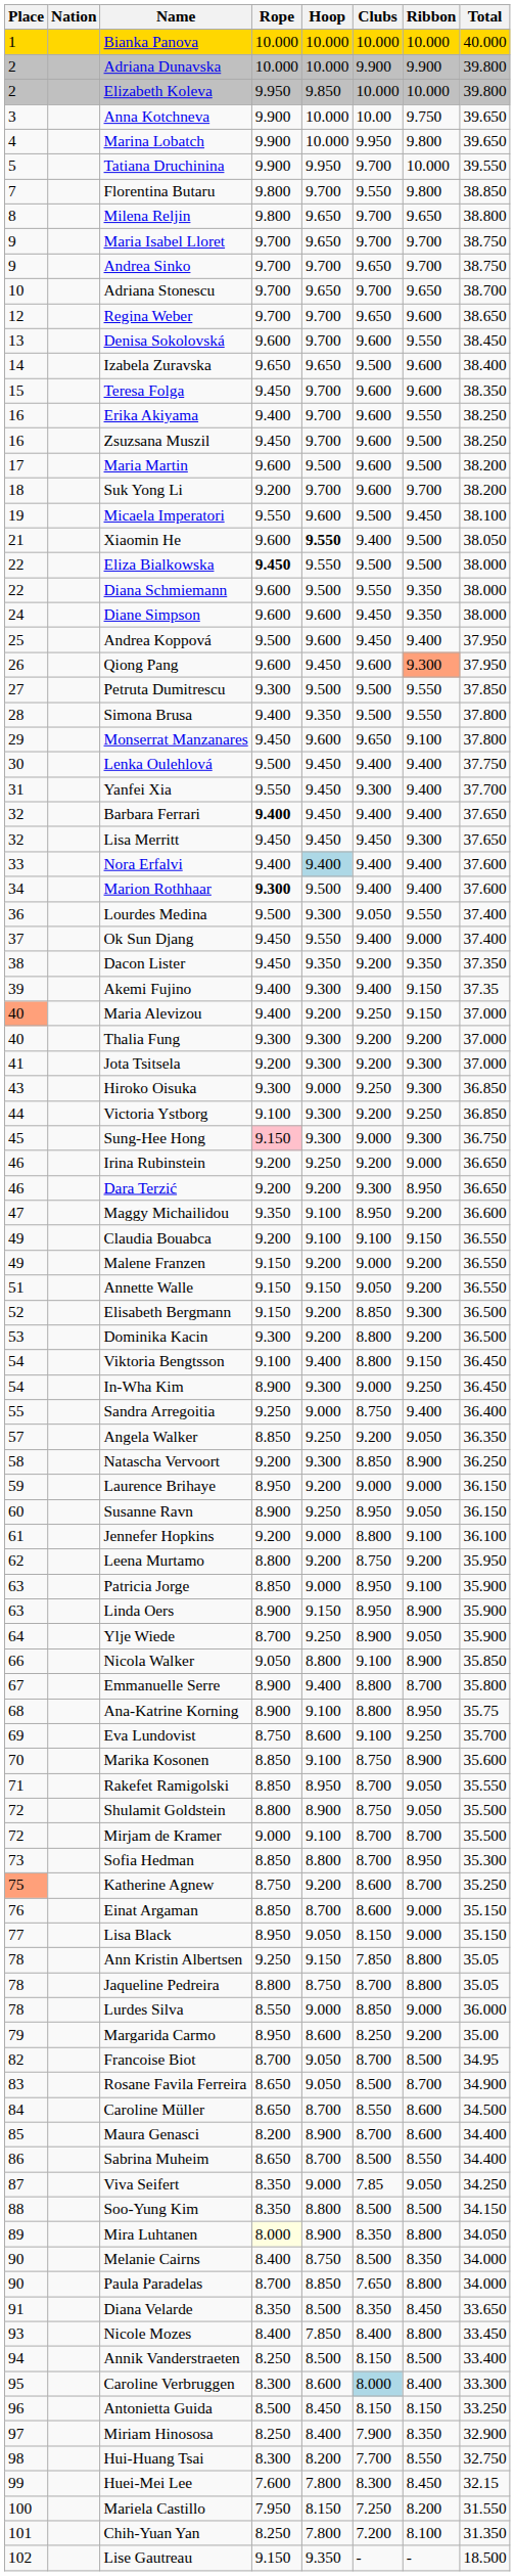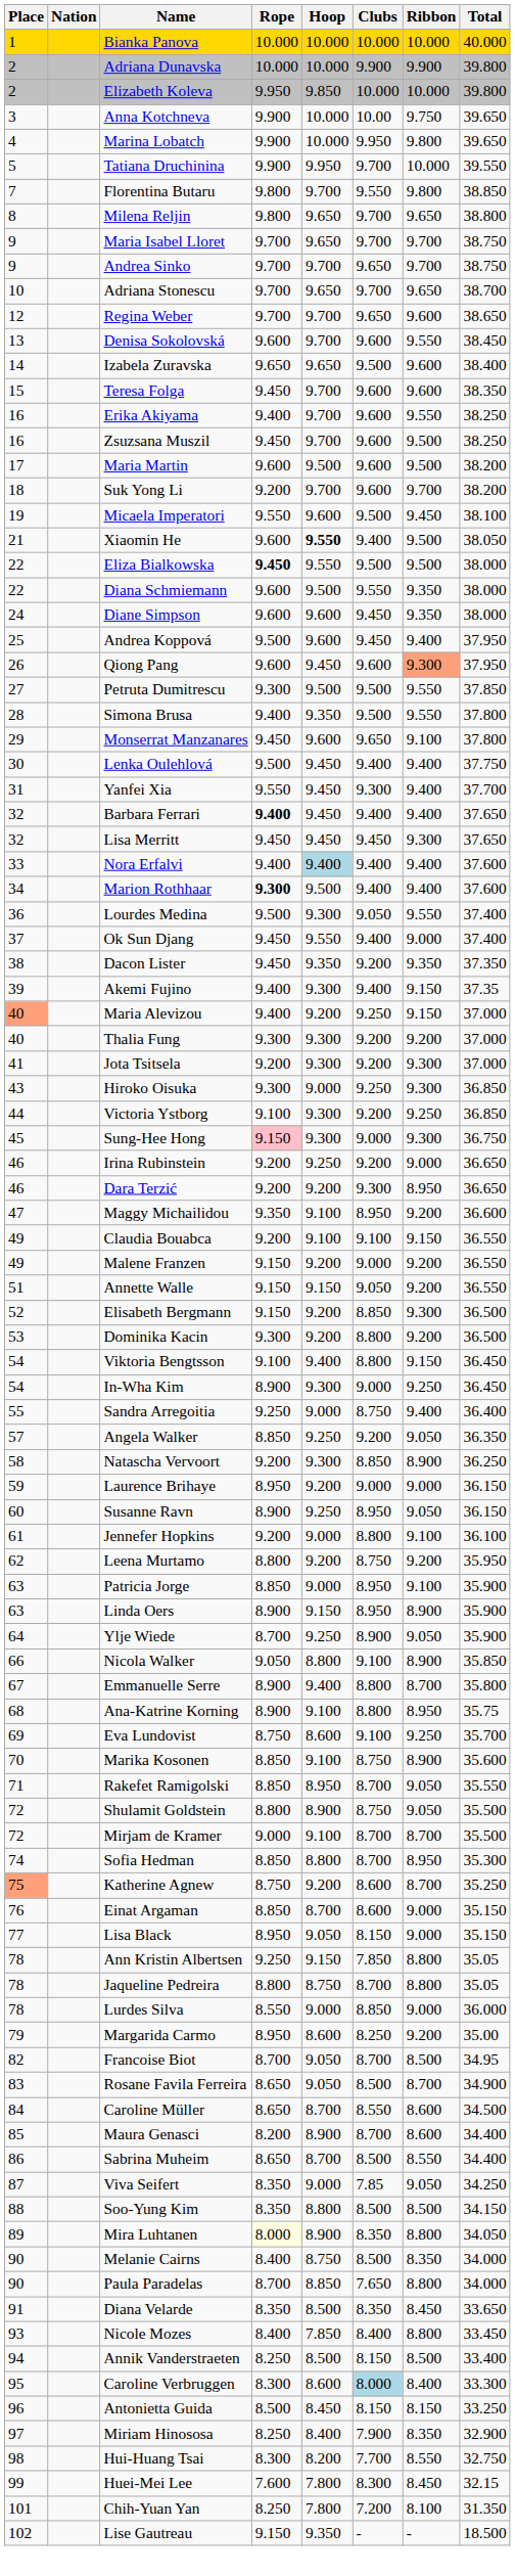 <table class="wikitable">
 <tr>
 <th>Place</th>
 <th>Nation</th>
 <th>Name</th>
 <th>Rope</th>
 <th>Hoop</th>
 <th>Clubs</th>
 <th>Ribbon</th>
 <th>Total</th>
 </tr>
 <tr bgcolor=gold>
 <td>1</td>
 <td></td>
 <td><a href='#'>Bianka Panova</a></td>
 <td>10.000</td>
 <td>10.000</td>
 <td>10.000</td>
 <td>10.000</td>
 <td>40.000</td>
 </tr>
 <tr bgcolor=silver>
 <td>2</td>
 <td></td>
 <td><a href='#'>Adriana Dunavska</a></td>
 <td>10.000</td>
 <td>10.000</td>
 <td>9.900</td>
 <td>9.900</td>
 <td>39.800</td>
 </tr>
 <tr bgcolor=silver>
 <td>2</td>
 <td></td>
 <td><a href='#'>Elizabeth Koleva</a></td>
 <td>9.950</td>
 <td>9.850</td>
 <td>10.000</td>
 <td>10.000</td>
 <td>39.800</td>
 </tr>
 <tr>
 <td>3</td>
 <td></td>
 <td><a href='#'>Anna Kotchneva</a></td>
 <td>9.900</td>
 <td>10.000</td>
 <td>10.00</td>
 <td>9.750</td>
 <td>39.650</td>
 </tr>
 <tr>
 <td>4</td>
 <td></td>
 <td><a href='#'>Marina Lobatch</a></td>
 <td>9.900</td>
 <td>10.000</td>
 <td>9.950</td>
 <td>9.800</td>
 <td>39.650</td>
 </tr>
 <tr>
 <td>5</td>
 <td></td>
 <td><a href='#'>Tatiana Druchinina</a></td>
 <td>9.900</td>
 <td>9.950</td>
 <td>9.700</td>
 <td>10.000</td>
 <td>39.550</td>
 </tr>
 <tr>
 <td>7</td>
 <td></td>
 <td>Florentina Butaru</td>
 <td>9.800</td>
 <td>9.700</td>
 <td>9.550</td>
 <td>9.800</td>
 <td>38.850</td>
 </tr>
 <tr>
 <td>8</td>
 <td></td>
 <td><a href='#'>Milena Reljin</a></td>
 <td>9.800</td>
 <td>9.650</td>
 <td>9.700</td>
 <td>9.650</td>
 <td>38.800</td>
 </tr>
 <tr>
 <td>9</td>
 <td></td>
 <td><a href='#'>Maria Isabel Lloret</a></td>
 <td>9.700</td>
 <td>9.650</td>
 <td>9.700</td>
 <td>9.700</td>
 <td>38.750</td>
 </tr>
 <tr>
 <td>9</td>
 <td></td>
 <td><a href='#'>Andrea Sinko</a></td>
 <td>9.700</td>
 <td>9.700</td>
 <td>9.650</td>
 <td>9.700</td>
 <td>38.750</td>
 </tr>
 <tr>
 <td>10</td>
 <td></td>
 <td>Adriana Stonescu</td>
 <td>9.700</td>
 <td>9.650</td>
 <td>9.700</td>
 <td>9.650</td>
 <td>38.700</td>
 </tr>
 <tr>
 <td>12</td>
 <td></td>
 <td><a href='#'>Regina Weber</a></td>
 <td>9.700</td>
 <td>9.700</td>
 <td>9.650</td>
 <td>9.600</td>
 <td>38.650</td>
 </tr>
 <tr>
 <td>13</td>
 <td></td>
 <td><a href='#'>Denisa Sokolovská</a></td>
 <td>9.600</td>
 <td>9.700</td>
 <td>9.600</td>
 <td>9.550</td>
 <td>38.450</td>
 </tr>
 <tr>
 <td>14</td>
 <td></td>
 <td>Izabela Zuravska</td>
 <td>9.650</td>
 <td>9.650</td>
 <td>9.500</td>
 <td>9.600</td>
 <td>38.400</td>
 </tr>
 <tr>
 <td>15</td>
 <td></td>
 <td><a href='#'>Teresa Folga</a></td>
 <td>9.450</td>
 <td>9.700</td>
 <td>9.600</td>
 <td>9.600</td>
 <td>38.350</td>
 </tr>
 <tr>
 <td>16</td>
 <td></td>
 <td><a href='#'>Erika Akiyama</a></td>
 <td>9.400</td>
 <td>9.700</td>
 <td>9.600</td>
 <td>9.550</td>
 <td>38.250</td>
 </tr>
 <tr>
 <td>16</td>
 <td></td>
 <td>Zsuzsana Muszil</td>
 <td>9.450</td>
 <td>9.700</td>
 <td>9.600</td>
 <td>9.500</td>
 <td>38.250</td>
 </tr>
 <tr>
 <td>17</td>
 <td></td>
 <td><a href='#'>Maria Martin</a></td>
 <td>9.600</td>
 <td>9.500</td>
 <td>9.600</td>
 <td>9.500</td>
 <td>38.200</td>
 </tr>
 <tr>
 <td>18</td>
 <td></td>
 <td>Suk Yong Li</td>
 <td>9.200</td>
 <td>9.700</td>
 <td>9.600</td>
 <td>9.700</td>
 <td>38.200</td>
 </tr>
 <tr>
 <td>19</td>
 <td></td>
 <td><a href='#'>Micaela Imperatori</a></td>
 <td>9.550</td>
 <td>9.600</td>
 <td>9.500</td>
 <td>9.450</td>
 <td>38.100</td>
 </tr>
 <tr>
 <td>21</td>
 <td></td>
 <td>Xiaomin He</td>
 <td>9.600</td>
 <td><strong>9.550</strong></td>
 <td>9.400</td>
 <td>9.500</td>
 <td>38.050</td>
 </tr>
 <tr>
 <td>22</td>
 <td></td>
 <td><a href='#'>Eliza Bialkowska</a></td>
 <td><strong>9.450</strong></td>
 <td>9.550</td>
 <td>9.500</td>
 <td>9.500</td>
 <td>38.000</td>
 </tr>
 <tr>
 <td>22</td>
 <td></td>
 <td><a href='#'>Diana Schmiemann</a></td>
 <td>9.600</td>
 <td>9.500</td>
 <td>9.550</td>
 <td>9.350</td>
 <td>38.000</td>
 </tr>
 <tr>
 <td>24</td>
 <td></td>
 <td><a href='#'>Diane Simpson</a></td>
 <td>9.600</td>
 <td>9.600</td>
 <td>9.450</td>
 <td>9.350</td>
 <td>38.000</td>
 </tr>
 <tr>
 <td>25</td>
 <td></td>
 <td>Andrea Koppová</td>
 <td>9.500</td>
 <td>9.600</td>
 <td>9.450</td>
 <td>9.400</td>
 <td>37.950</td>
 </tr>
 <tr>
 <td>26</td>
 <td></td>
 <td>Qiong Pang</td>
 <td>9.600</td>
 <td>9.450</td>
 <td>9.600</td>
 <td style="background: lightsalmon;">9.300</td>
 <td>37.950</td>
 </tr>
 <tr>
 <td>27</td>
 <td></td>
 <td>Petruta Dumitrescu</td>
 <td>9.300</td>
 <td>9.500</td>
 <td>9.500</td>
 <td>9.550</td>
 <td>37.850</td>
 </tr>
 <tr>
 <td>28</td>
 <td></td>
 <td>Simona Brusa</td>
 <td>9.400</td>
 <td>9.350</td>
 <td>9.500</td>
 <td>9.550</td>
 <td>37.800</td>
 </tr>
 <tr>
 <td>29</td>
 <td></td>
 <td><a href='#'>Monserrat Manzanares</a></td>
 <td>9.450</td>
 <td>9.600</td>
 <td>9.650</td>
 <td>9.100</td>
 <td>37.800</td>
 </tr>
 <tr>
 <td>30</td>
 <td></td>
 <td><a href='#'>Lenka Oulehlová</a></td>
 <td>9.500</td>
 <td>9.450</td>
 <td>9.400</td>
 <td>9.400</td>
 <td>37.750</td>
 </tr>
 <tr>
 <td>31</td>
 <td></td>
 <td>Yanfei Xia</td>
 <td>9.550</td>
 <td>9.450</td>
 <td>9.300</td>
 <td>9.400</td>
 <td>37.700</td>
 </tr>
 <tr>
 <td>32</td>
 <td></td>
 <td>Barbara Ferrari</td>
 <td><strong>9.400</strong></td>
 <td>9.450</td>
 <td>9.400</td>
 <td>9.400</td>
 <td>37.650</td>
 </tr>
 <tr>
 <td>32</td>
 <td></td>
 <td>Lisa Merritt</td>
 <td>9.450</td>
 <td>9.450</td>
 <td>9.450</td>
 <td>9.300</td>
 <td>37.650</td>
 </tr>
 <tr>
 <td>33</td>
 <td></td>
 <td><a href='#'>Nora Erfalvi</a></td>
 <td>9.400</td>
 <td style="background: lightblue;">9.400</td>
 <td>9.400</td>
 <td>9.400</td>
 <td>37.600</td>
 </tr>
 <tr>
 <td>34</td>
 <td></td>
 <td><a href='#'>Marion Rothhaar</a></td>
 <td><strong>9.300</strong></td>
 <td>9.500</td>
 <td>9.400</td>
 <td>9.400</td>
 <td>37.600</td>
 </tr>
 <tr>
 <td>36</td>
 <td></td>
 <td>Lourdes Medina</td>
 <td>9.500</td>
 <td>9.300</td>
 <td>9.050</td>
 <td>9.550</td>
 <td>37.400</td>
 </tr>
 <tr>
 <td>37</td>
 <td></td>
 <td>Ok Sun Djang</td>
 <td>9.450</td>
 <td>9.550</td>
 <td>9.400</td>
 <td>9.000</td>
 <td>37.400</td>
 </tr>
 <tr>
 <td>38</td>
 <td></td>
 <td>Dacon Lister</td>
 <td>9.450</td>
 <td>9.350</td>
 <td>9.200</td>
 <td>9.350</td>
 <td>37.350</td>
 </tr>
 <tr>
 <td>39</td>
 <td></td>
 <td>Akemi Fujino</td>
 <td>9.400</td>
 <td>9.300</td>
 <td>9.400</td>
 <td>9.150</td>
 <td>37.35</td>
 </tr>
 <tr>
 <td style="background: lightsalmon;">40</td>
 <td></td>
 <td>Maria Alevizou</td>
 <td>9.400</td>
 <td>9.200</td>
 <td>9.250</td>
 <td>9.150</td>
 <td>37.000</td>
 </tr>
 <tr>
 <td>40</td>
 <td></td>
 <td>Thalia Fung</td>
 <td>9.300</td>
 <td>9.300</td>
 <td>9.200</td>
 <td>9.200</td>
 <td>37.000</td>
 </tr>
 <tr>
 <td>41</td>
 <td></td>
 <td>Jota Tsitsela</td>
 <td>9.200</td>
 <td>9.300</td>
 <td>9.200</td>
 <td>9.300</td>
 <td>37.000</td>
 </tr>
 <tr>
 <td>43</td>
 <td></td>
 <td>Hiroko Oisuka</td>
 <td>9.300</td>
 <td>9.000</td>
 <td>9.250</td>
 <td>9.300</td>
 <td>36.850</td>
 </tr>
 <tr>
 <td>44</td>
 <td></td>
 <td>Victoria Ystborg</td>
 <td>9.100</td>
 <td>9.300</td>
 <td>9.200</td>
 <td>9.250</td>
 <td>36.850</td>
 </tr>
 <tr>
 <td>45</td>
 <td></td>
 <td>Sung-Hee Hong</td>
 <td style="background: pink;">9.150</td>
 <td>9.300</td>
 <td>9.000</td>
 <td>9.300</td>
 <td>36.750</td>
 </tr>
 <tr>
 <td>46</td>
 <td></td>
 <td>Irina Rubinstein</td>
 <td>9.200</td>
 <td>9.250</td>
 <td>9.200</td>
 <td>9.000</td>
 <td>36.650</td>
 </tr>
 <tr>
 <td>46</td>
 <td></td>
 <td><a href='#'>Dara Terzić</a></td>
 <td>9.200</td>
 <td>9.200</td>
 <td>9.300</td>
 <td>8.950</td>
 <td>36.650</td>
 </tr>
 <tr>
 <td>47</td>
 <td></td>
 <td>Maggy Michailidou</td>
 <td>9.350</td>
 <td>9.100</td>
 <td>8.950</td>
 <td>9.200</td>
 <td>36.600</td>
 </tr>
 <tr>
 <td>49</td>
 <td></td>
 <td>Claudia Bouabca</td>
 <td>9.200</td>
 <td>9.100</td>
 <td>9.100</td>
 <td>9.150</td>
 <td>36.550</td>
 </tr>
 <tr>
 <td>49</td>
 <td></td>
 <td>Malene Franzen</td>
 <td>9.150</td>
 <td>9.200</td>
 <td>9.000</td>
 <td>9.200</td>
 <td>36.550</td>
 </tr>
 <tr>
 <td>51</td>
 <td></td>
 <td>Annette Walle</td>
 <td>9.150</td>
 <td>9.150</td>
 <td>9.050</td>
 <td>9.200</td>
 <td>36.550</td>
 </tr>
 <tr>
 <td>52</td>
 <td></td>
 <td>Elisabeth Bergmann</td>
 <td>9.150</td>
 <td>9.200</td>
 <td>8.850</td>
 <td>9.300</td>
 <td>36.500</td>
 </tr>
 <tr>
 <td>53</td>
 <td></td>
 <td>Dominika Kacin</td>
 <td>9.300</td>
 <td>9.200</td>
 <td>8.800</td>
 <td>9.200</td>
 <td>36.500</td>
 </tr>
 <tr>
 <td>54</td>
 <td></td>
 <td>Viktoria Bengtsson</td>
 <td>9.100</td>
 <td>9.400</td>
 <td>8.800</td>
 <td>9.150</td>
 <td>36.450</td>
 </tr>
 <tr>
 <td>54</td>
 <td></td>
 <td>In-Wha Kim</td>
 <td>8.900</td>
 <td>9.300</td>
 <td>9.000</td>
 <td>9.250</td>
 <td>36.450</td>
 </tr>
 <tr>
 <td>55</td>
 <td></td>
 <td>Sandra Arregoitia</td>
 <td>9.250</td>
 <td>9.000</td>
 <td>8.750</td>
 <td>9.400</td>
 <td>36.400</td>
 </tr>
 <tr>
 <td>57</td>
 <td></td>
 <td>Angela Walker</td>
 <td>8.850</td>
 <td>9.250</td>
 <td>9.200</td>
 <td>9.050</td>
 <td>36.350</td>
 </tr>
 <tr>
 <td>58</td>
 <td></td>
 <td>Natascha Vervoort</td>
 <td>9.200</td>
 <td>9.300</td>
 <td>8.850</td>
 <td>8.900</td>
 <td>36.250</td>
 </tr>
 <tr>
 <td>59</td>
 <td></td>
 <td>Laurence Brihaye</td>
 <td>8.950</td>
 <td>9.200</td>
 <td>9.000</td>
 <td>9.000</td>
 <td>36.150</td>
 </tr>
 <tr>
 <td>60</td>
 <td></td>
 <td>Susanne Ravn</td>
 <td>8.900</td>
 <td>9.250</td>
 <td>8.950</td>
 <td>9.050</td>
 <td>36.150</td>
 </tr>
 <tr>
 <td>61</td>
 <td></td>
 <td>Jennefer Hopkins</td>
 <td>9.200</td>
 <td>9.000</td>
 <td>8.800</td>
 <td>9.100</td>
 <td>36.100</td>
 </tr>
 <tr>
 <td>62</td>
 <td></td>
 <td>Leena Murtamo</td>
 <td>8.800</td>
 <td>9.200</td>
 <td>8.750</td>
 <td>9.200</td>
 <td>35.950</td>
 </tr>
 <tr>
 <td>63</td>
 <td></td>
 <td>Patricia Jorge</td>
 <td>8.850</td>
 <td>9.000</td>
 <td>8.950</td>
 <td>9.100</td>
 <td>35.900</td>
 </tr>
 <tr>
 <td>63</td>
 <td></td>
 <td>Linda Oers</td>
 <td>8.900</td>
 <td>9.150</td>
 <td>8.950</td>
 <td>8.900</td>
 <td>35.900</td>
 </tr>
 <tr>
 <td>64</td>
 <td></td>
 <td>Ylje Wiede</td>
 <td>8.700</td>
 <td>9.250</td>
 <td>8.900</td>
 <td>9.050</td>
 <td>35.900</td>
 </tr>
 <tr>
 <td>66</td>
 <td></td>
 <td>Nicola Walker</td>
 <td>9.050</td>
 <td>8.800</td>
 <td>9.100</td>
 <td>8.900</td>
 <td>35.850</td>
 </tr>
 <tr>
 <td>67</td>
 <td></td>
 <td>Emmanuelle Serre</td>
 <td>8.900</td>
 <td>9.400</td>
 <td>8.800</td>
 <td>8.700</td>
 <td>35.800</td>
 </tr>
 <tr>
 <td>68</td>
 <td></td>
 <td>Ana-Katrine Korning</td>
 <td>8.900</td>
 <td>9.100</td>
 <td>8.800</td>
 <td>8.950</td>
 <td>35.75</td>
 </tr>
 <tr>
 <td>69</td>
 <td></td>
 <td>Eva Lundovist</td>
 <td>8.750</td>
 <td>8.600</td>
 <td>9.100</td>
 <td>9.250</td>
 <td>35.700</td>
 </tr>
 <tr>
 <td>70</td>
 <td></td>
 <td>Marika Kosonen</td>
 <td>8.850</td>
 <td>9.100</td>
 <td>8.750</td>
 <td>8.900</td>
 <td>35.600</td>
 </tr>
 <tr>
 <td>71</td>
 <td></td>
 <td>Rakefet Ramigolski</td>
 <td>8.850</td>
 <td>8.950</td>
 <td>8.700</td>
 <td>9.050</td>
 <td>35.550</td>
 </tr>
 <tr>
 <td>72</td>
 <td></td>
 <td>Shulamit Goldstein</td>
 <td>8.800</td>
 <td>8.900</td>
 <td>8.750</td>
 <td>9.050</td>
 <td>35.500</td>
 </tr>
 <tr>
 <td>72</td>
 <td></td>
 <td>Mirjam de Kramer</td>
 <td>9.000</td>
 <td>9.100</td>
 <td>8.700</td>
 <td>8.700</td>
 <td>35.500</td>
 </tr>
 <tr>
-<td>73</td>
+<td>74</td>
 <td></td>
 <td>Sofia Hedman</td>
 <td>8.850</td>
 <td>8.800</td>
 <td>8.700</td>
 <td>8.950</td>
 <td>35.300</td>
 </tr>
 <tr>
 <td style="background: lightsalmon;">75</td>
 <td></td>
 <td>Katherine Agnew</td>
 <td>8.750</td>
 <td>9.200</td>
 <td>8.600</td>
 <td>8.700</td>
 <td>35.250</td>
 </tr>
 <tr>
 <td>76</td>
 <td></td>
 <td>Einat Argaman</td>
 <td>8.850</td>
 <td>8.700</td>
 <td>8.600</td>
 <td>9.000</td>
 <td>35.150</td>
 </tr>
 <tr>
 <td>77</td>
 <td></td>
 <td>Lisa Black</td>
 <td>8.950</td>
 <td>9.050</td>
 <td>8.150</td>
 <td>9.000</td>
 <td>35.150</td>
 </tr>
 <tr>
 <td>78</td>
 <td></td>
 <td>Ann Kristin Albertsen</td>
 <td>9.250</td>
 <td>9.150</td>
 <td>7.850</td>
 <td>8.800</td>
 <td>35.05</td>
 </tr>
 <tr>
 <td>78</td>
 <td></td>
 <td>Jaqueline Pedreira</td>
 <td>8.800</td>
 <td>8.750</td>
 <td>8.700</td>
 <td>8.800</td>
 <td>35.05</td>
 </tr>
 <tr>
 <td>78</td>
 <td></td>
 <td>Lurdes Silva</td>
 <td>8.550</td>
 <td>9.000</td>
 <td>8.850</td>
 <td>9.000</td>
 <td>36.000</td>
 </tr>
 <tr>
 <td>79</td>
 <td></td>
 <td>Margarida Carmo</td>
 <td>8.950</td>
 <td>8.600</td>
 <td>8.250</td>
 <td>9.200</td>
 <td>35.00</td>
 </tr>
 <tr>
 <td>82</td>
 <td></td>
 <td>Francoise Biot</td>
 <td>8.700</td>
 <td>9.050</td>
 <td>8.700</td>
 <td>8.500</td>
 <td>34.95</td>
 </tr>
 <tr>
 <td>83</td>
 <td></td>
 <td>Rosane Favila Ferreira</td>
 <td>8.650</td>
 <td>9.050</td>
 <td>8.500</td>
 <td>8.700</td>
 <td>34.900</td>
 </tr>
 <tr>
 <td>84</td>
 <td></td>
 <td>Caroline Müller</td>
 <td>8.650</td>
 <td>8.700</td>
 <td>8.550</td>
 <td>8.600</td>
 <td>34.500</td>
 </tr>
 <tr>
 <td>85</td>
 <td></td>
 <td>Maura Genasci</td>
 <td>8.200</td>
 <td>8.900</td>
 <td>8.700</td>
 <td>8.600</td>
 <td>34.400</td>
 </tr>
 <tr>
 <td>86</td>
 <td></td>
 <td>Sabrina Muheim</td>
 <td>8.650</td>
 <td>8.700</td>
 <td>8.500</td>
 <td>8.550</td>
 <td>34.400</td>
 </tr>
 <tr>
 <td>87</td>
 <td></td>
 <td>Viva Seifert</td>
 <td>8.350</td>
 <td>9.000</td>
 <td>7.85</td>
 <td>9.050</td>
 <td>34.250</td>
 </tr>
 <tr>
 <td>88</td>
 <td></td>
 <td>Soo-Yung Kim</td>
 <td>8.350</td>
 <td>8.800</td>
 <td>8.500</td>
 <td>8.500</td>
 <td>34.150</td>
 </tr>
 <tr>
 <td>89</td>
 <td></td>
 <td>Mira Luhtanen</td>
 <td style="background: lightyellow;">8.000</td>
 <td>8.900</td>
 <td>8.350</td>
 <td>8.800</td>
 <td>34.050</td>
 </tr>
 <tr>
 <td>90</td>
 <td></td>
 <td>Melanie Cairns</td>
 <td>8.400</td>
 <td>8.750</td>
 <td>8.500</td>
 <td>8.350</td>
 <td>34.000</td>
 </tr>
 <tr>
 <td>90</td>
 <td></td>
 <td>Paula Paradelas</td>
 <td>8.700</td>
 <td>8.850</td>
 <td>7.650</td>
 <td>8.800</td>
 <td>34.000</td>
 </tr>
 <tr>
 <td>91</td>
 <td></td>
 <td>Diana Velarde</td>
 <td>8.350</td>
 <td>8.500</td>
 <td>8.350</td>
 <td>8.450</td>
 <td>33.650</td>
 </tr>
 <tr>
 <td>93</td>
 <td></td>
 <td>Nicole Mozes</td>
 <td>8.400</td>
 <td>7.850</td>
 <td>8.400</td>
 <td>8.800</td>
 <td>33.450</td>
 </tr>
 <tr>
 <td>94</td>
 <td></td>
 <td>Annik Vanderstraeten</td>
 <td>8.250</td>
 <td>8.500</td>
 <td>8.150</td>
 <td>8.500</td>
 <td>33.400</td>
 </tr>
 <tr>
 <td>95</td>
 <td></td>
 <td>Caroline Verbruggen</td>
 <td>8.300</td>
 <td>8.600</td>
 <td style="background: lightblue;">8.000</td>
 <td>8.400</td>
 <td>33.300</td>
 </tr>
 <tr>
 <td>96</td>
 <td></td>
 <td>Antonietta Guida</td>
 <td>8.500</td>
 <td>8.450</td>
 <td>8.150</td>
 <td>8.150</td>
 <td>33.250</td>
 </tr>
 <tr>
 <td>97</td>
 <td></td>
 <td>Miriam Hinososa</td>
 <td>8.250</td>
 <td>8.400</td>
 <td>7.900</td>
 <td>8.350</td>
 <td>32.900</td>
 </tr>
 <tr>
 <td>98</td>
 <td></td>
 <td>Hui-Huang Tsai</td>
 <td>8.300</td>
 <td>8.200</td>
 <td>7.700</td>
 <td>8.550</td>
 <td>32.750</td>
 </tr>
 <tr>
 <td>99</td>
 <td></td>
 <td>Huei-Mei Lee</td>
 <td>7.600</td>
 <td>7.800</td>
 <td>8.300</td>
 <td>8.450</td>
 <td>32.15</td>
 </tr>
 <tr>
-<td>100</td>
-<td></td>
-<td>Mariela Castillo</td>
-<td>7.950</td>
-<td>8.150</td>
-<td>7.250</td>
-<td>8.200</td>
-<td>31.550</td>
-</tr>
-<tr>
 <td>101</td>
 <td></td>
 <td>Chih-Yuan Yan</td>
 <td>8.250</td>
 <td>7.800</td>
 <td>7.200</td>
 <td>8.100</td>
 <td>31.350</td>
 </tr>
 <tr>
 <td>102</td>
 <td></td>
 <td>Lise Gautreau</td>
 <td>9.150</td>
 <td>9.350</td>
 <td>-</td>
 <td>-</td>
 <td>18.500</td>
 </tr>
 </table>
